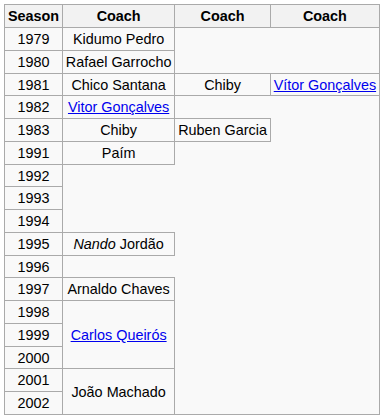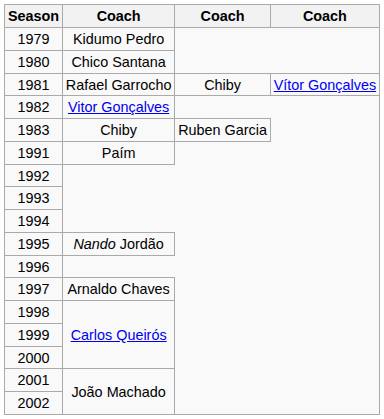 <table class="wikitable" style="text-align:center; font-size:90%">
 <tr>
 <th>Season</th>
 <th>Coach</th>
 <th>Coach</th>
 <th>Coach</th>
 </tr>
 <tr>
 <td>1979</td>
 <td> Kidumo Pedro</td>
 </tr>
 <tr>
 <td>1980</td>
-<td> Rafael Garrocho</td>
+<td> Chico Santana</td>
 </tr>
 <tr>
 <td>1981</td>
-<td> Chico Santana</td>
+<td> Rafael Garrocho</td>
 <td> Chiby</td>
 <td> <a href='#'>Vítor Gonçalves</a></td>
 </tr>
 <tr>
 <td>1982</td>
 <td> <a href='#'>Vitor Gonçalves</a></td>
 </tr>
 <tr>
 <td>1983</td>
 <td> Chiby</td>
 <td> Ruben Garcia</td>
 </tr>
 <tr>
 <td>1991</td>
 <td> Paím</td>
 </tr>
 <tr>
 <td>1992</td>
 </tr>
 <tr>
 <td>1993</td>
 </tr>
 <tr>
 <td>1994</td>
 </tr>
 <tr>
 <td>1995</td>
 <td> <em>Nando</em> Jordão</td>
 </tr>
 <tr>
 <td>1996</td>
 </tr>
 <tr>
 <td>1997</td>
 <td> Arnaldo Chaves</td>
 </tr>
 <tr>
 <td>1998</td>
 <td rowspan=3> <a href='#'>Carlos Queirós</a></td>
 </tr>
 <tr>
 <td>1999</td>
 </tr>
 <tr>
 <td>2000</td>
 </tr>
 <tr>
 <td>2001</td>
 <td rowspan=3> João Machado</td>
 </tr>
 <tr>
 <td>2002</td>
 </tr>
 </table>
